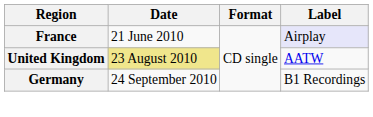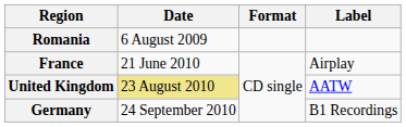 <table class="wikitable plainrowheaders unsortable">
 <tr>
 <th>Region</th>
 <th>Date</th>
 <th>Format</th>
 <th>Label</th>
 </tr>
 <tr>
+<th scope="row">Romania</th>
+<td>6 August 2009</td>
+<td></td>
+<td></td>
+</tr>
+<tr>
 <th scope="row">France</th>
 <td>21 June 2010</td>
 <td rowspan="3">CD single</td>
-<td style="background: lavender;">Airplay</td>
+<td>Airplay</td>
 </tr>
 <tr>
 <th scope="row">United Kingdom</th>
 <td style="background: khaki;">23 August 2010</td>
 <td><a href='#'>AATW</a></td>
 </tr>
 <tr>
 <th scope="row">Germany</th>
 <td>24 September 2010</td>
 <td>B1 Recordings</td>
 </tr>
 </table>
